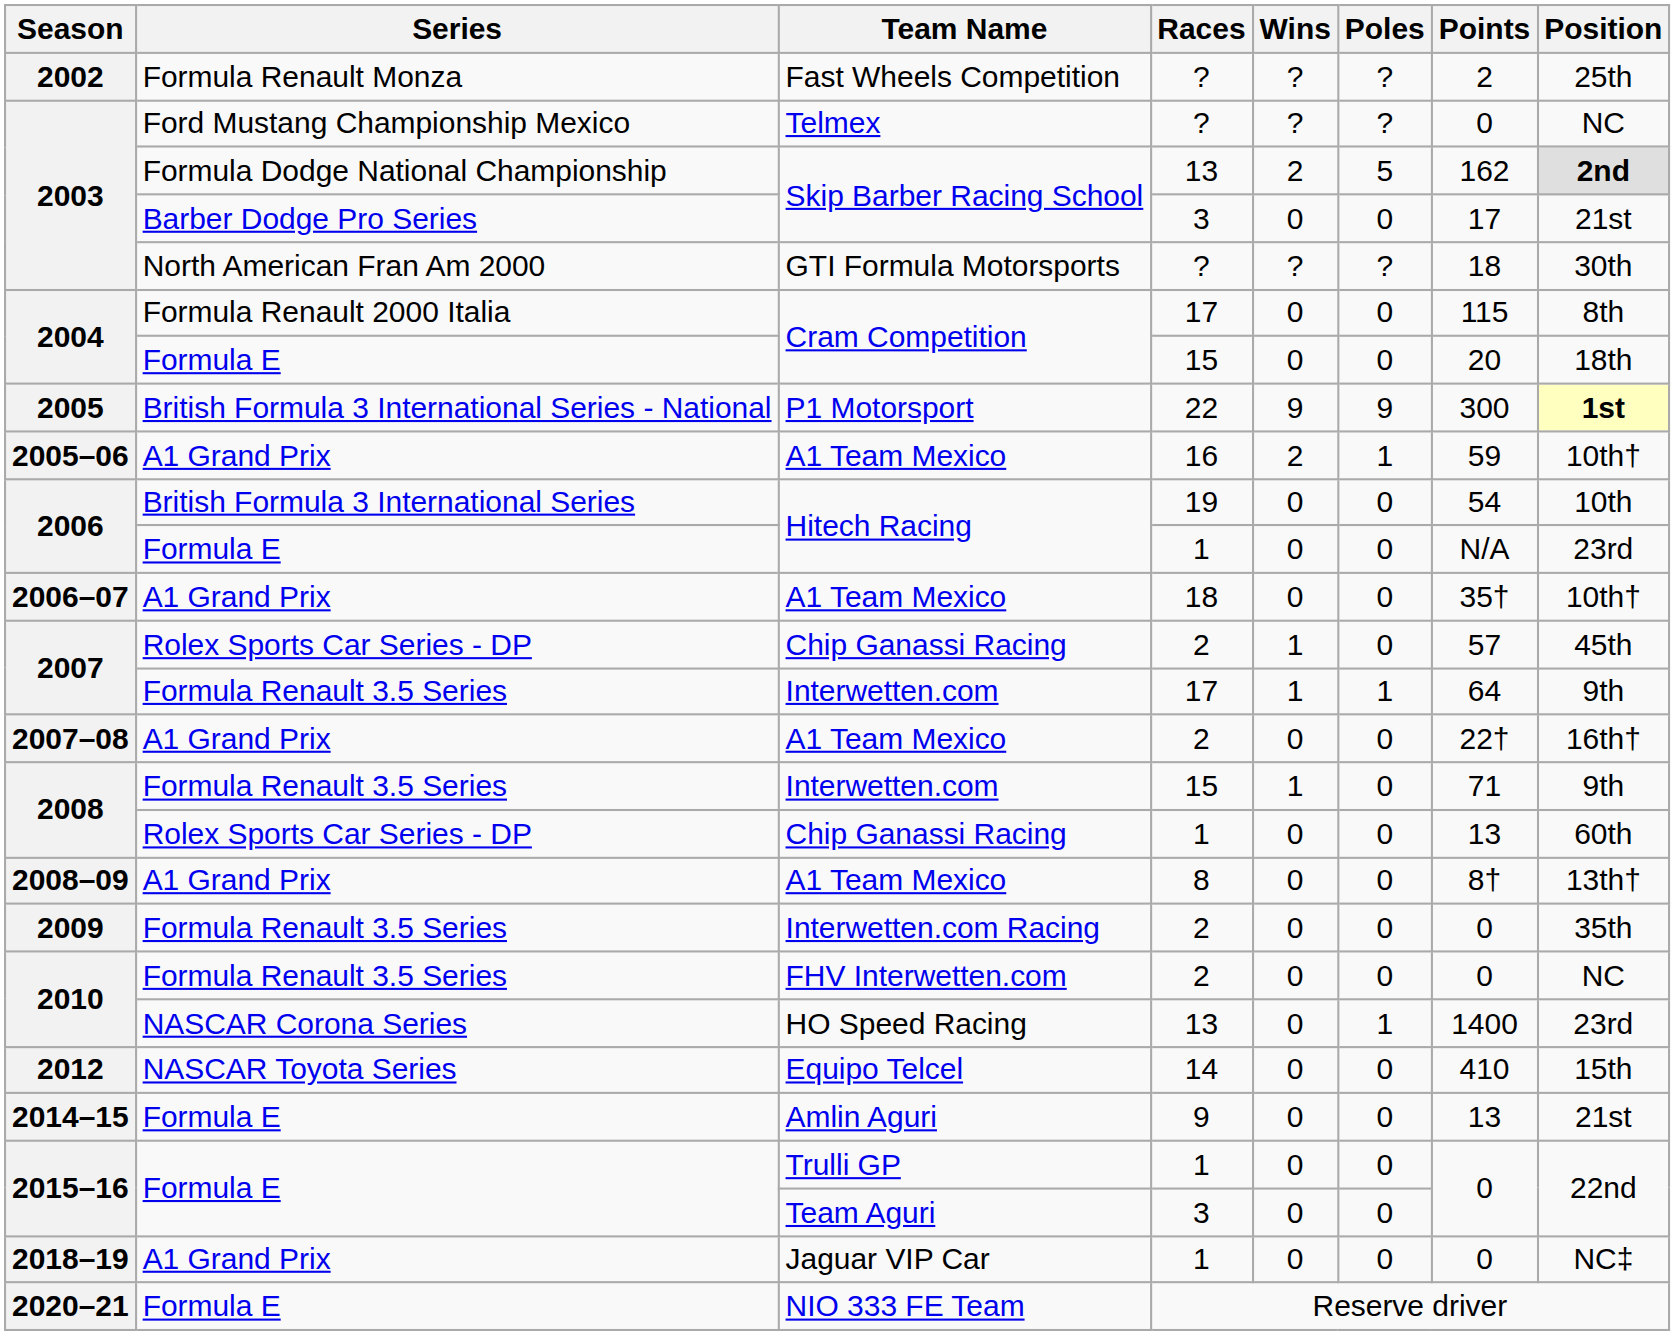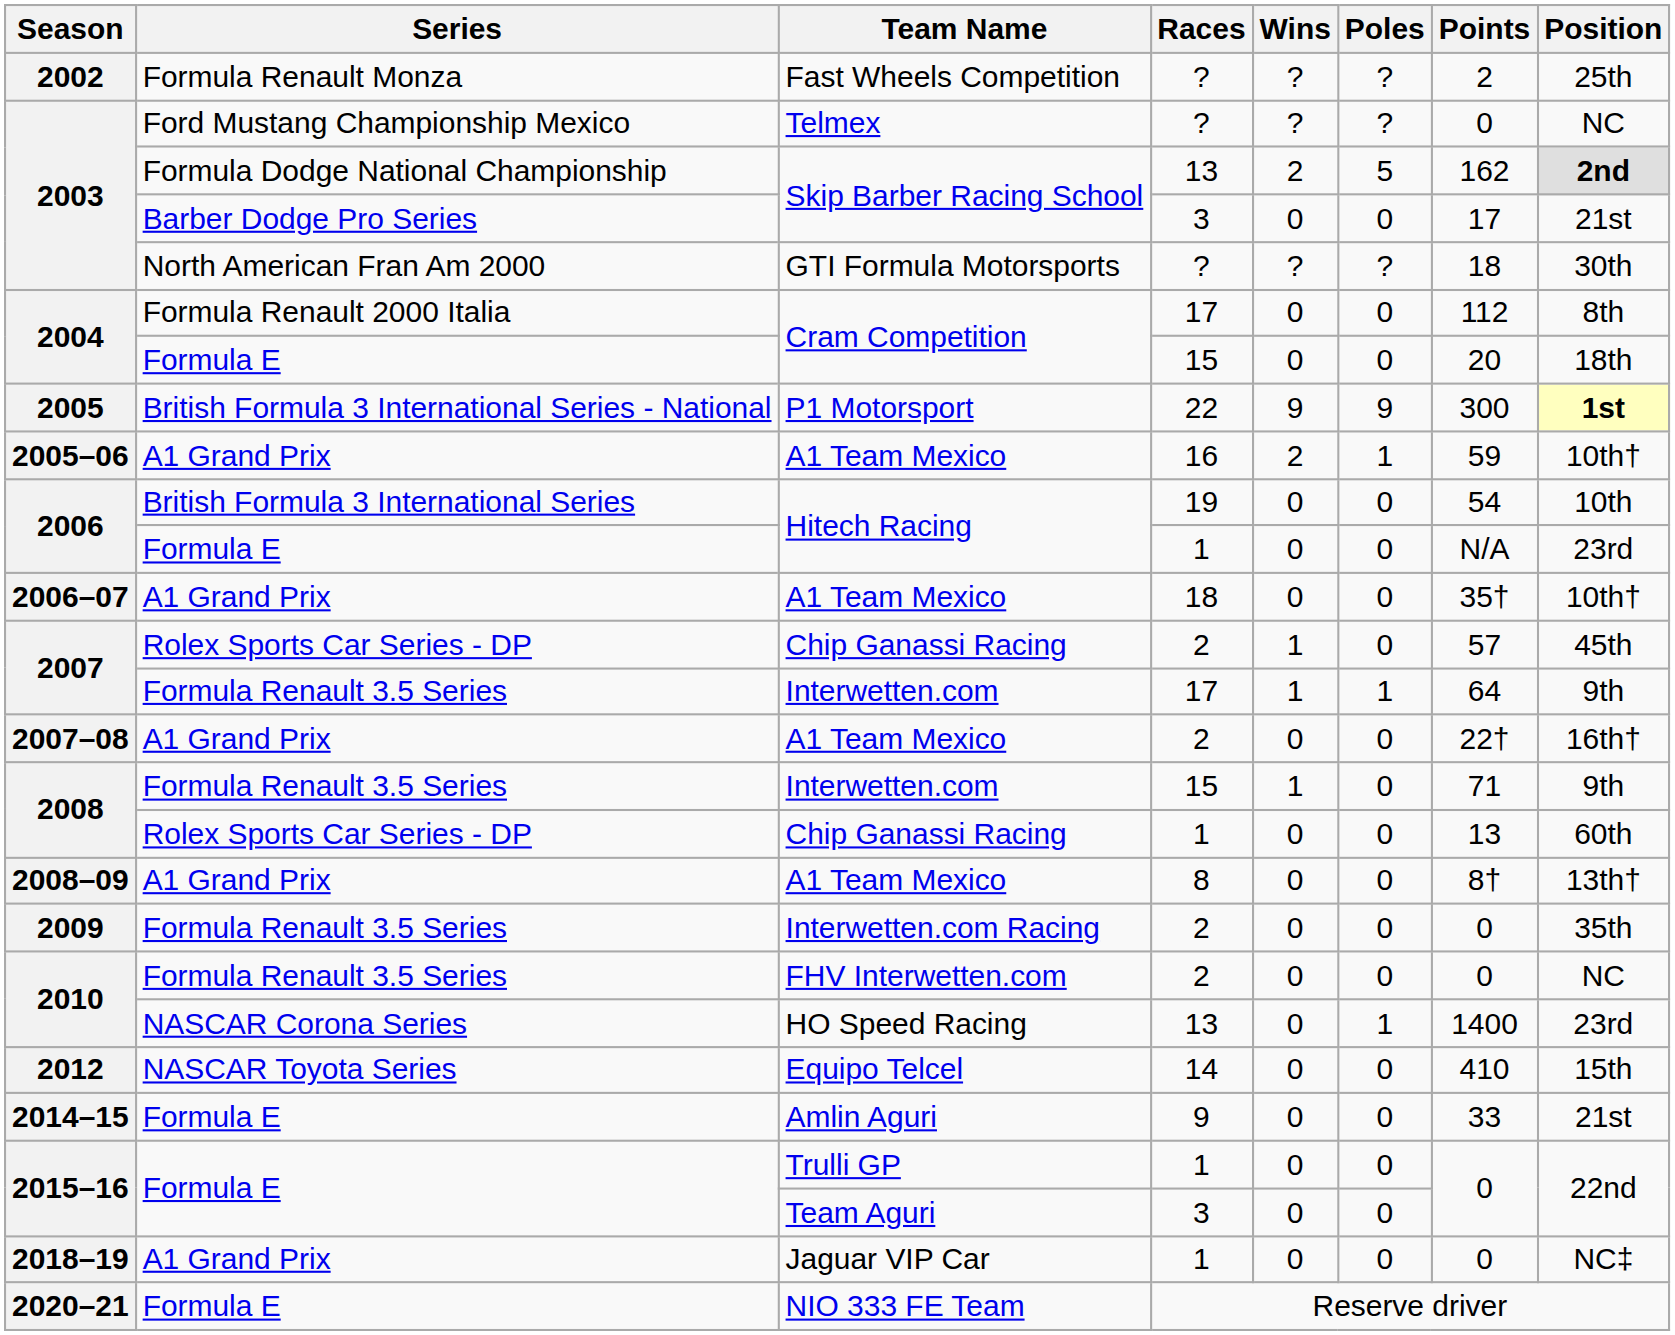 <table class="wikitable" style="font-size: 90%; text-align:center">
 <tr>
 <th>Season</th>
 <th>Series</th>
 <th>Team Name</th>
 <th>Races</th>
 <th>Wins</th>
 <th>Poles</th>
 <th>Points</th>
 <th>Position</th>
 </tr>
 <tr>
 <th>2002</th>
 <td align=left>Formula Renault Monza</td>
 <td align=left>Fast Wheels Competition</td>
 <td>?</td>
 <td>?</td>
 <td>?</td>
 <td>2</td>
 <td>25th</td>
 </tr>
 <tr>
 <th rowspan=4>2003</th>
 <td align=left>Ford Mustang Championship Mexico</td>
 <td align=left><a href='#'>Telmex</a></td>
 <td>?</td>
 <td>?</td>
 <td>?</td>
 <td>0</td>
 <td>NC</td>
 </tr>
 <tr>
 <td align=left>Formula Dodge National Championship</td>
 <td align=left rowspan=2><a href='#'>Skip Barber Racing School</a></td>
 <td>13</td>
 <td>2</td>
 <td>5</td>
 <td>162</td>
 <td style="background:#DFDFDF;"><strong>2nd</strong></td>
 </tr>
 <tr>
 <td align=left><a href='#'>Barber Dodge Pro Series</a></td>
 <td>3</td>
 <td>0</td>
 <td>0</td>
 <td>17</td>
 <td>21st</td>
 </tr>
 <tr>
 <td align=left>North American Fran Am 2000</td>
 <td align=left>GTI Formula Motorsports</td>
 <td>?</td>
 <td>?</td>
 <td>?</td>
 <td>18</td>
 <td>30th</td>
 </tr>
 <tr>
 <th rowspan=2>2004</th>
 <td align=left>Formula Renault 2000 Italia</td>
 <td align=left rowspan=2><a href='#'>Cram Competition</a></td>
 <td>17</td>
 <td>0</td>
 <td>0</td>
-<td>115</td>
+<td>112</td>
 <td>8th</td>
 </tr>
 <tr>
 <td align=left><a href='#'>Formula E</a></td>
 <td>15</td>
 <td>0</td>
 <td>0</td>
 <td>20</td>
 <td>18th</td>
 </tr>
 <tr>
 <th>2005</th>
 <td align=left><a href='#'>British Formula 3 International Series - National</a></td>
 <td align=left><a href='#'>P1 Motorsport</a></td>
 <td>22</td>
 <td>9</td>
 <td>9</td>
 <td>300</td>
 <td style="background:#FFFFBF;"><strong>1st</strong></td>
 </tr>
 <tr>
 <th>2005–06</th>
 <td align=left><a href='#'>A1 Grand Prix</a></td>
 <td align=left><a href='#'>A1 Team Mexico</a></td>
 <td>16</td>
 <td>2</td>
 <td>1</td>
 <td>59</td>
 <td>10th†</td>
 </tr>
 <tr>
 <th rowspan=2>2006</th>
 <td align=left><a href='#'>British Formula 3 International Series</a></td>
 <td align=left rowspan=2><a href='#'>Hitech Racing</a></td>
 <td>19</td>
 <td>0</td>
 <td>0</td>
 <td>54</td>
 <td>10th</td>
 </tr>
 <tr>
 <td align=left><a href='#'>Formula E</a></td>
 <td>1</td>
 <td>0</td>
 <td>0</td>
 <td>N/A</td>
 <td>23rd</td>
 </tr>
 <tr>
 <th>2006–07</th>
 <td align=left><a href='#'>A1 Grand Prix</a></td>
 <td align=left><a href='#'>A1 Team Mexico</a></td>
 <td>18</td>
 <td>0</td>
 <td>0</td>
 <td>35†</td>
 <td>10th†</td>
 </tr>
 <tr>
 <th rowspan=2>2007</th>
 <td align=left><a href='#'>Rolex Sports Car Series - DP</a></td>
 <td align=left><a href='#'>Chip Ganassi Racing</a></td>
 <td>2</td>
 <td>1</td>
 <td>0</td>
 <td>57</td>
 <td>45th</td>
 </tr>
 <tr>
 <td align=left><a href='#'>Formula Renault 3.5 Series</a></td>
 <td align=left><a href='#'>Interwetten.com</a></td>
 <td>17</td>
 <td>1</td>
 <td>1</td>
 <td>64</td>
 <td>9th</td>
 </tr>
 <tr>
 <th>2007–08</th>
 <td align=left><a href='#'>A1 Grand Prix</a></td>
 <td align=left><a href='#'>A1 Team Mexico</a></td>
 <td>2</td>
 <td>0</td>
 <td>0</td>
 <td>22†</td>
 <td>16th†</td>
 </tr>
 <tr>
 <th rowspan=2>2008</th>
 <td align=left><a href='#'>Formula Renault 3.5 Series</a></td>
 <td align=left><a href='#'>Interwetten.com</a></td>
 <td>15</td>
 <td>1</td>
 <td>0</td>
 <td>71</td>
 <td>9th</td>
 </tr>
 <tr>
 <td align=left><a href='#'>Rolex Sports Car Series - DP</a></td>
 <td align=left><a href='#'>Chip Ganassi Racing</a></td>
 <td>1</td>
 <td>0</td>
 <td>0</td>
 <td>13</td>
 <td>60th</td>
 </tr>
 <tr>
 <th>2008–09</th>
 <td align=left><a href='#'>A1 Grand Prix</a></td>
 <td align=left><a href='#'>A1 Team Mexico</a></td>
 <td>8</td>
 <td>0</td>
 <td>0</td>
 <td>8†</td>
 <td>13th†</td>
 </tr>
 <tr>
 <th>2009</th>
 <td align=left><a href='#'>Formula Renault 3.5 Series</a></td>
 <td align=left><a href='#'>Interwetten.com Racing</a></td>
 <td>2</td>
 <td>0</td>
 <td>0</td>
 <td>0</td>
 <td>35th</td>
 </tr>
 <tr>
 <th rowspan=2>2010</th>
 <td align=left><a href='#'>Formula Renault 3.5 Series</a></td>
 <td align=left><a href='#'>FHV Interwetten.com</a></td>
 <td>2</td>
 <td>0</td>
 <td>0</td>
 <td>0</td>
 <td>NC</td>
 </tr>
 <tr>
 <td align=left><a href='#'>NASCAR Corona Series</a></td>
 <td align=left>HO Speed Racing</td>
 <td>13</td>
 <td>0</td>
 <td>1</td>
 <td>1400</td>
 <td>23rd</td>
 </tr>
 <tr>
 <th>2012</th>
 <td align=left><a href='#'>NASCAR Toyota Series</a></td>
 <td align=left><a href='#'>Equipo Telcel</a></td>
 <td>14</td>
 <td>0</td>
 <td>0</td>
 <td>410</td>
 <td>15th</td>
 </tr>
 <tr>
 <th>2014–15</th>
 <td align=left><a href='#'>Formula E</a></td>
 <td align=left><a href='#'>Amlin Aguri</a></td>
 <td>9</td>
 <td>0</td>
 <td>0</td>
-<td>13</td>
+<td>33</td>
 <td>21st</td>
 </tr>
 <tr>
 <th rowspan=2>2015–16</th>
 <td align=left rowspan=2><a href='#'>Formula E</a></td>
 <td align=left><a href='#'>Trulli GP</a></td>
 <td>1</td>
 <td>0</td>
 <td>0</td>
 <td rowspan=2>0</td>
 <td rowspan=2>22nd</td>
 </tr>
 <tr>
 <td align=left><a href='#'>Team Aguri</a></td>
 <td>3</td>
 <td>0</td>
 <td>0</td>
 </tr>
 <tr>
 <th>2018–19</th>
 <td align=left><a href='#'>A1 Grand Prix</a></td>
 <td align=left>Jaguar VIP Car</td>
 <td>1</td>
 <td>0</td>
 <td>0</td>
 <td>0</td>
 <td>NC‡</td>
 </tr>
 <tr>
 <th>2020–21</th>
 <td align=left><a href='#'>Formula E</a></td>
 <td align=left><a href='#'>NIO 333 FE Team</a></td>
 <td colspan="5">Reserve driver</td>
 </tr>
 </table>
